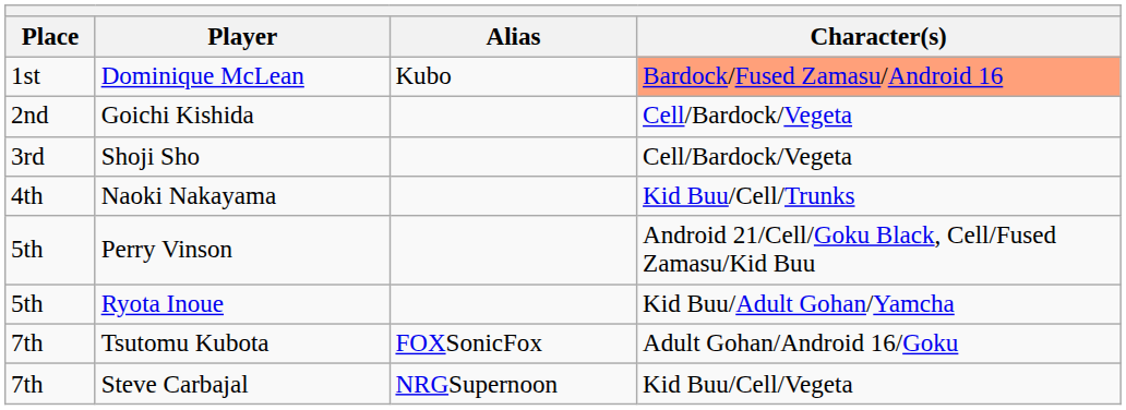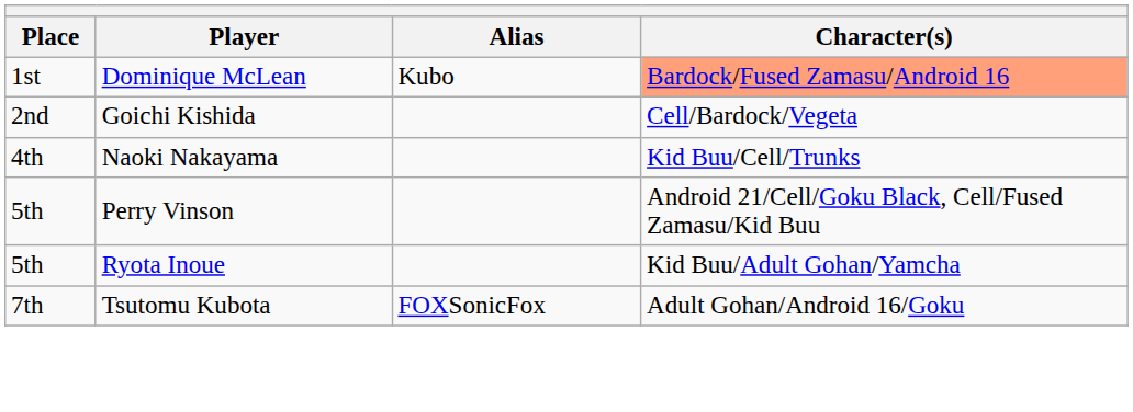 <table class="wikitable">
 <tr>
 <th colspan=4></th>
 </tr>
 <tr>
 <th style="width:50px;">Place</th>
 <th style="width:180px;">Player</th>
 <th style="width:150px;">Alias</th>
 <th style="width:300px;">Character(s)</th>
 </tr>
 <tr>
 <td>1st</td>
 <td> <a href='#'>Dominique McLean</a></td>
 <td>Kubo</td>
 <td style="background: lightsalmon;"><a href='#'>Bardock</a>/<a href='#'>Fused Zamasu</a>/<a href='#'>Android 16</a></td>
 </tr>
 <tr>
 <td>2nd</td>
 <td> Goichi Kishida</td>
 <td></td>
 <td><a href='#'>Cell</a>/Bardock/<a href='#'>Vegeta</a></td>
-</tr>
-<tr>
-<td>3rd</td>
-<td> Shoji Sho</td>
-<td></td>
-<td>Cell/Bardock/Vegeta</td>
 </tr>
 <tr>
 <td>4th</td>
 <td> Naoki Nakayama</td>
 <td></td>
 <td><a href='#'>Kid Buu</a>/Cell/<a href='#'>Trunks</a></td>
 </tr>
 <tr>
 <td>5th</td>
 <td> Perry Vinson</td>
 <td></td>
 <td>Android 21/Cell/<a href='#'>Goku Black</a>, Cell/Fused Zamasu/Kid Buu</td>
 </tr>
 <tr>
 <td>5th</td>
 <td> <a href='#'>Ryota Inoue</a></td>
 <td></td>
 <td>Kid Buu/<a href='#'>Adult Gohan</a>/<a href='#'>Yamcha</a></td>
 </tr>
 <tr>
 <td>7th</td>
 <td> Tsutomu Kubota</td>
 <td><a href='#'>FOX</a>SonicFox</td>
 <td>Adult Gohan/Android 16/<a href='#'>Goku</a></td>
 </tr>
-<tr>
-<td>7th</td>
-<td> Steve Carbajal</td>
-<td><a href='#'>NRG</a>Supernoon</td>
-<td>Kid Buu/Cell/Vegeta</td>
-</tr>
 </table>
